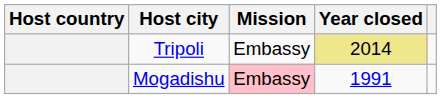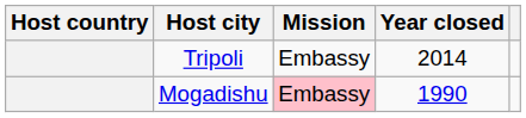 <table class="wikitable plainrowheaders" style="text-align:center;">
 <tr>
 <th scope="col">Host country</th>
 <th scope="col">Host city</th>
 <th scope="col">Mission</th>
 <th scope="col">Year closed</th>
 <th scope="col"></th>
 </tr>
 <tr>
 <th scope="row"></th>
 <td><a href='#'>Tripoli</a></td>
 <td>Embassy</td>
-<td style="background: khaki;">2014</td>
+<td>2014</td>
 <td></td>
 </tr>
 <tr>
 <th scope="row"></th>
 <td><a href='#'>Mogadishu</a></td>
 <td style="background: pink;">Embassy</td>
-<td><a href='#'>1991</a></td>
+<td><a href='#'>1990</a></td>
 </tr>
 </table>
